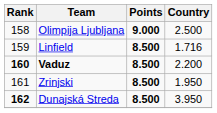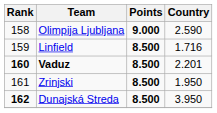 <table class="wikitable" style="text-align: center;">
 <tr>
 <th>Rank</th>
 <th>Team</th>
 <th>Points</th>
 <th>Country</th>
 </tr>
 <tr>
 <td>158</td>
 <td align=left> <a href='#'>Olimpija Ljubljana</a></td>
 <td><strong>9.000</strong></td>
-<td>2.500</td>
+<td>2.590</td>
 </tr>
 <tr>
 <td>159</td>
 <td align=left> <a href='#'>Linfield</a></td>
 <td><strong>8.500</strong></td>
 <td>1.716</td>
 </tr>
 <tr>
 <td><strong>160</strong></td>
 <td align=left> <strong>Vaduz</strong></td>
 <td><strong>8.500</strong></td>
-<td>2.200</td>
+<td>2.201</td>
 </tr>
 <tr>
 <td>161</td>
 <td align=left> <a href='#'>Zrinjski</a></td>
 <td><strong>8.500</strong></td>
 <td>1.950</td>
 </tr>
 <tr>
 <td><strong>162</strong></td>
 <td align=left> <a href='#'>Dunajská Streda</a></td>
 <td><strong>8.500</strong></td>
 <td>3.950</td>
 </tr>
 <tr>
 </tr>
 </table>
